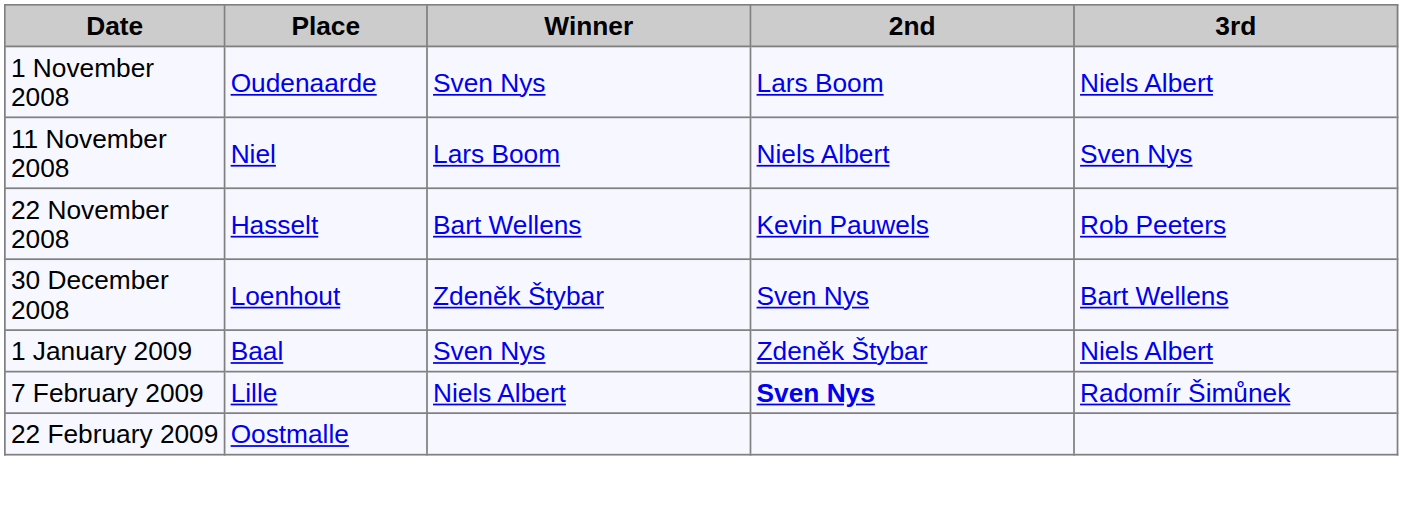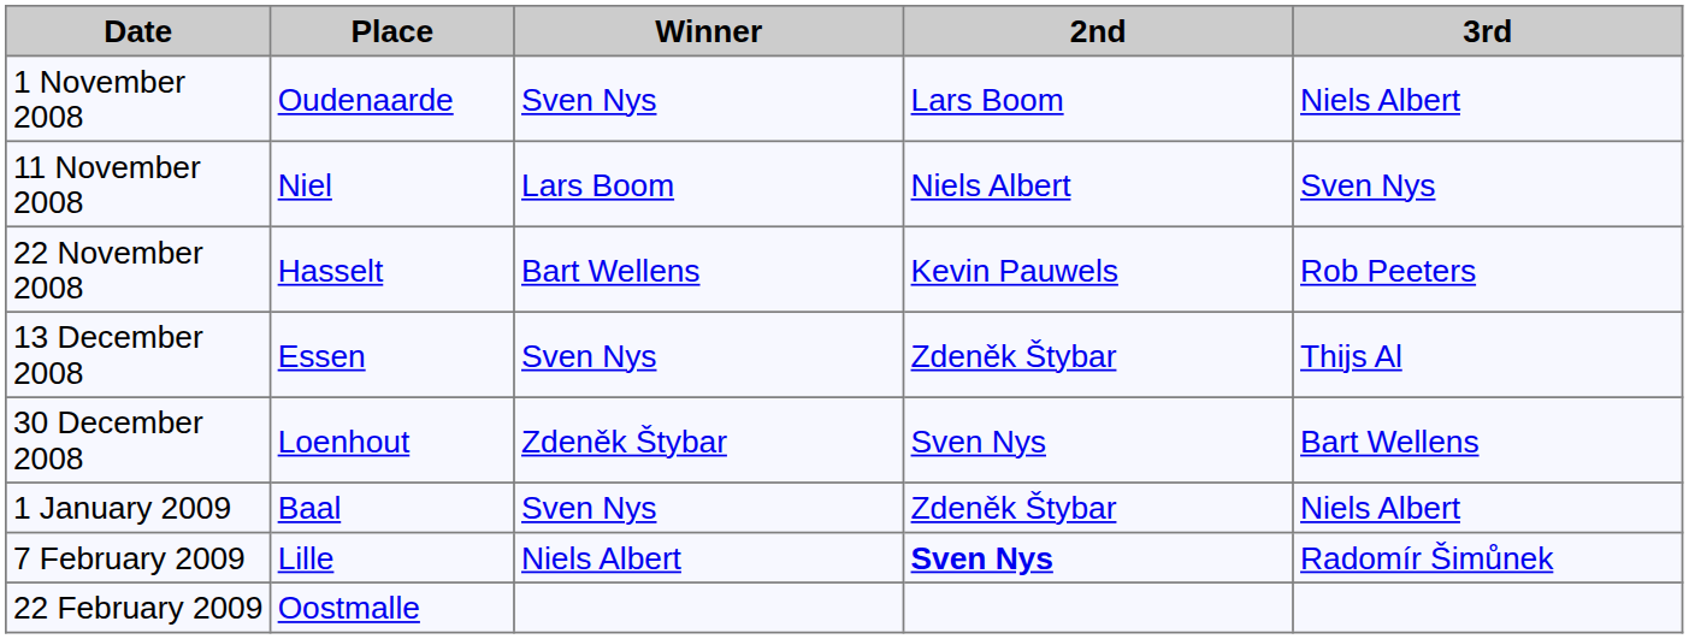 <table bgcolor="#f7f8ff" cellpadding="3" cellspacing="0" border="1" style="font-size: 95%; border: gray solid 1px; border-collapse: collapse;">
 <tr bgcolor="#CCCCCC">
 <td align="center" width="120"><strong>Date</strong></td>
 <td align="center" width="110"><strong>Place</strong></td>
 <td align="center" width="180"><strong>Winner</strong></td>
 <td align="center" width="180"><strong>2nd</strong></td>
 <td align="center" width="180"><strong>3rd</strong></td>
 </tr>
 <tr>
 <td>1 November 2008</td>
 <td> <a href='#'>Oudenaarde</a></td>
 <td> <a href='#'>Sven Nys</a></td>
 <td> <a href='#'>Lars Boom</a></td>
 <td> <a href='#'>Niels Albert</a></td>
 </tr>
 <tr>
 <td>11 November 2008</td>
 <td> <a href='#'>Niel</a></td>
 <td> <a href='#'>Lars Boom</a></td>
 <td> <a href='#'>Niels Albert</a></td>
 <td> <a href='#'>Sven Nys</a></td>
 </tr>
 <tr>
 <td>22 November 2008</td>
 <td> <a href='#'>Hasselt</a></td>
 <td> <a href='#'>Bart Wellens</a></td>
 <td> <a href='#'>Kevin Pauwels</a></td>
 <td> <a href='#'>Rob Peeters</a></td>
 </tr>
 <tr>
+<td>13 December 2008</td>
+<td> <a href='#'>Essen</a></td>
+<td> <a href='#'>Sven Nys</a></td>
+<td> <a href='#'>Zdeněk Štybar</a></td>
+<td> <a href='#'>Thijs Al</a></td>
+</tr>
+<tr>
 <td>30 December 2008</td>
 <td> <a href='#'>Loenhout</a></td>
 <td> <a href='#'>Zdeněk Štybar</a></td>
 <td> <a href='#'>Sven Nys</a></td>
 <td> <a href='#'>Bart Wellens</a></td>
 </tr>
 <tr>
 <td>1 January 2009</td>
 <td> <a href='#'>Baal</a></td>
 <td> <a href='#'>Sven Nys</a></td>
 <td> <a href='#'>Zdeněk Štybar</a></td>
 <td> <a href='#'>Niels Albert</a></td>
 </tr>
 <tr>
 <td>7 February 2009</td>
 <td> <a href='#'>Lille</a></td>
 <td> <a href='#'>Niels Albert</a></td>
 <td><strong> <a href='#'>Sven Nys</a></strong></td>
 <td> <a href='#'>Radomír Šimůnek</a></td>
 </tr>
 <tr>
 <td>22 February 2009</td>
 <td> <a href='#'>Oostmalle</a></td>
 <td></td>
 <td></td>
 <td></td>
 </tr>
 </table>
